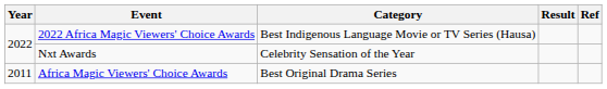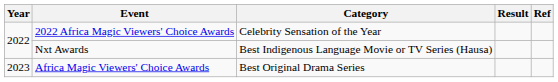 <table class="wikitable sortable">
 <tr>
 <th>Year</th>
 <th>Event</th>
 <th>Category</th>
 <th>Result</th>
 <th>Ref</th>
 </tr>
 <tr>
 <td rowspan="2">2022</td>
 <td><a href='#'>2022 Africa Magic Viewers' Choice Awards</a></td>
+<td>Celebrity Sensation of the Year</td>
+<td></td>
+<td></td>
+</tr>
+<tr>
+<td>Nxt Awards</td>
 <td>Best Indigenous Language Movie or TV Series (Hausa)</td>
 <td></td>
 <td></td>
 </tr>
 <tr>
-<td>Nxt Awards</td>
-<td>Celebrity Sensation of the Year</td>
-<td></td>
-<td></td>
-</tr>
-<tr>
-<td>2011</td>
+<td>2023</td>
 <td><a href='#'>Africa Magic Viewers' Choice Awards</a></td>
 <td>Best Original Drama Series</td>
 <td></td>
 <td></td>
 </tr>
 </table>
